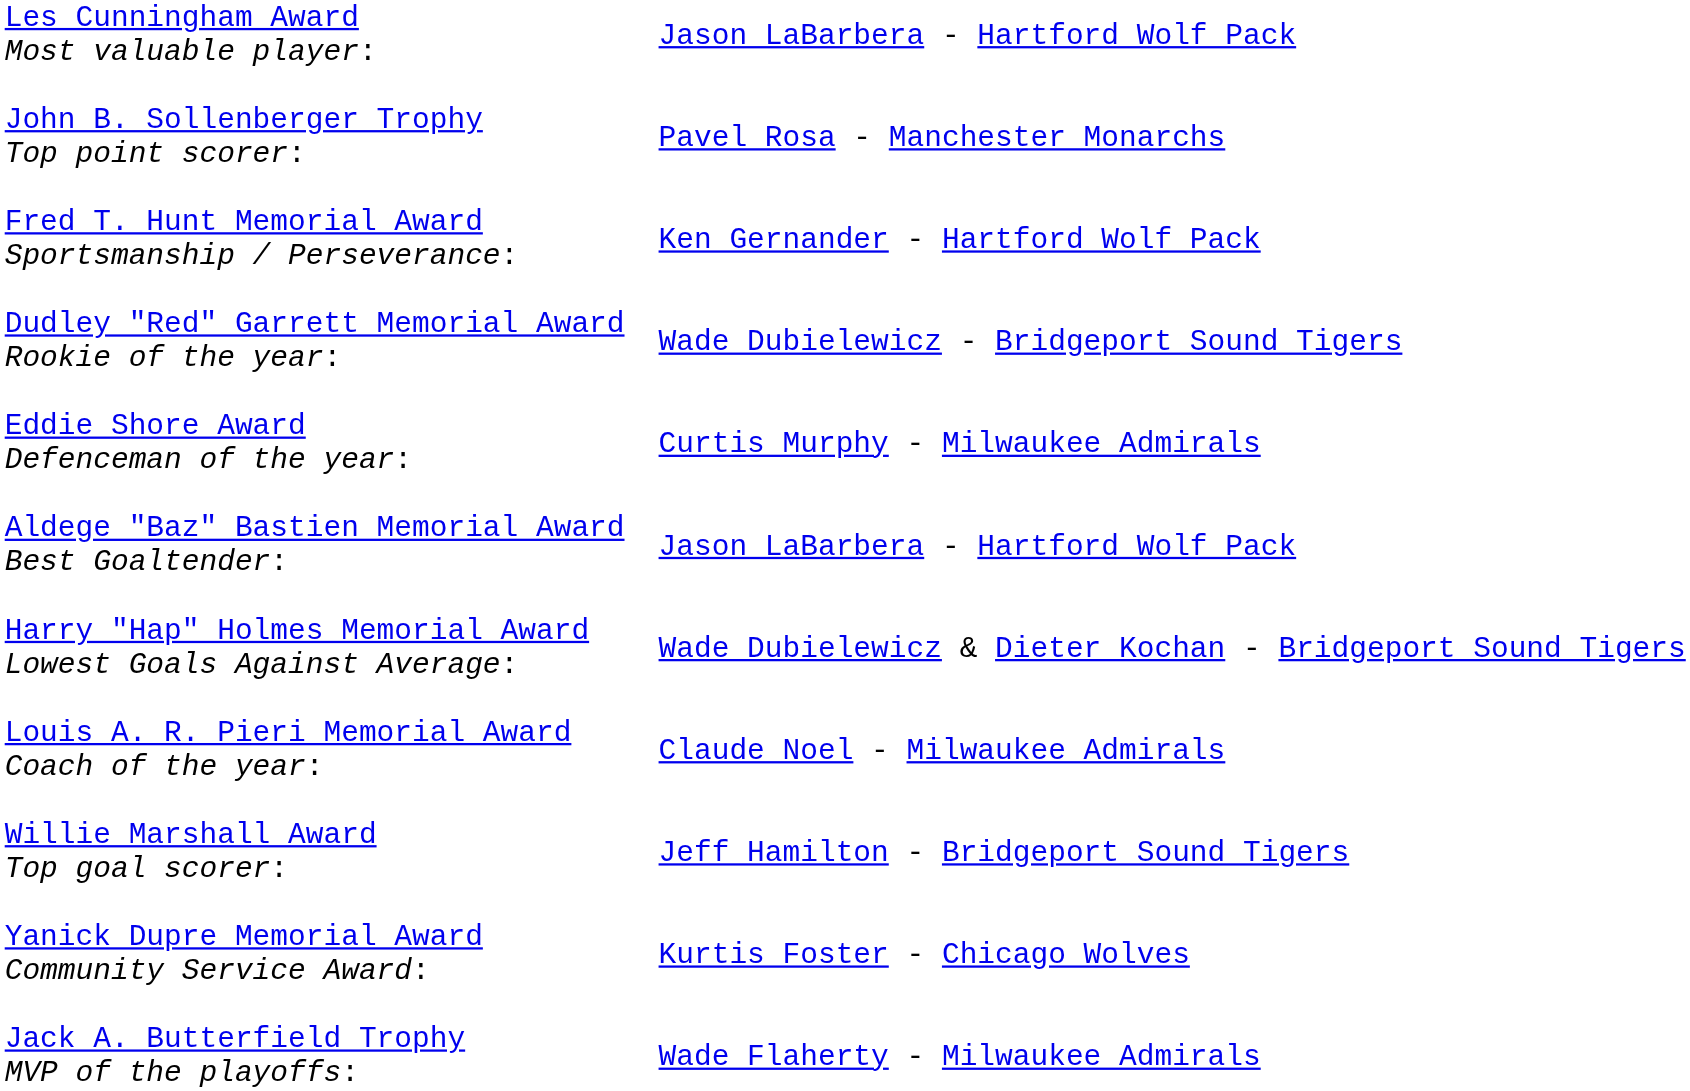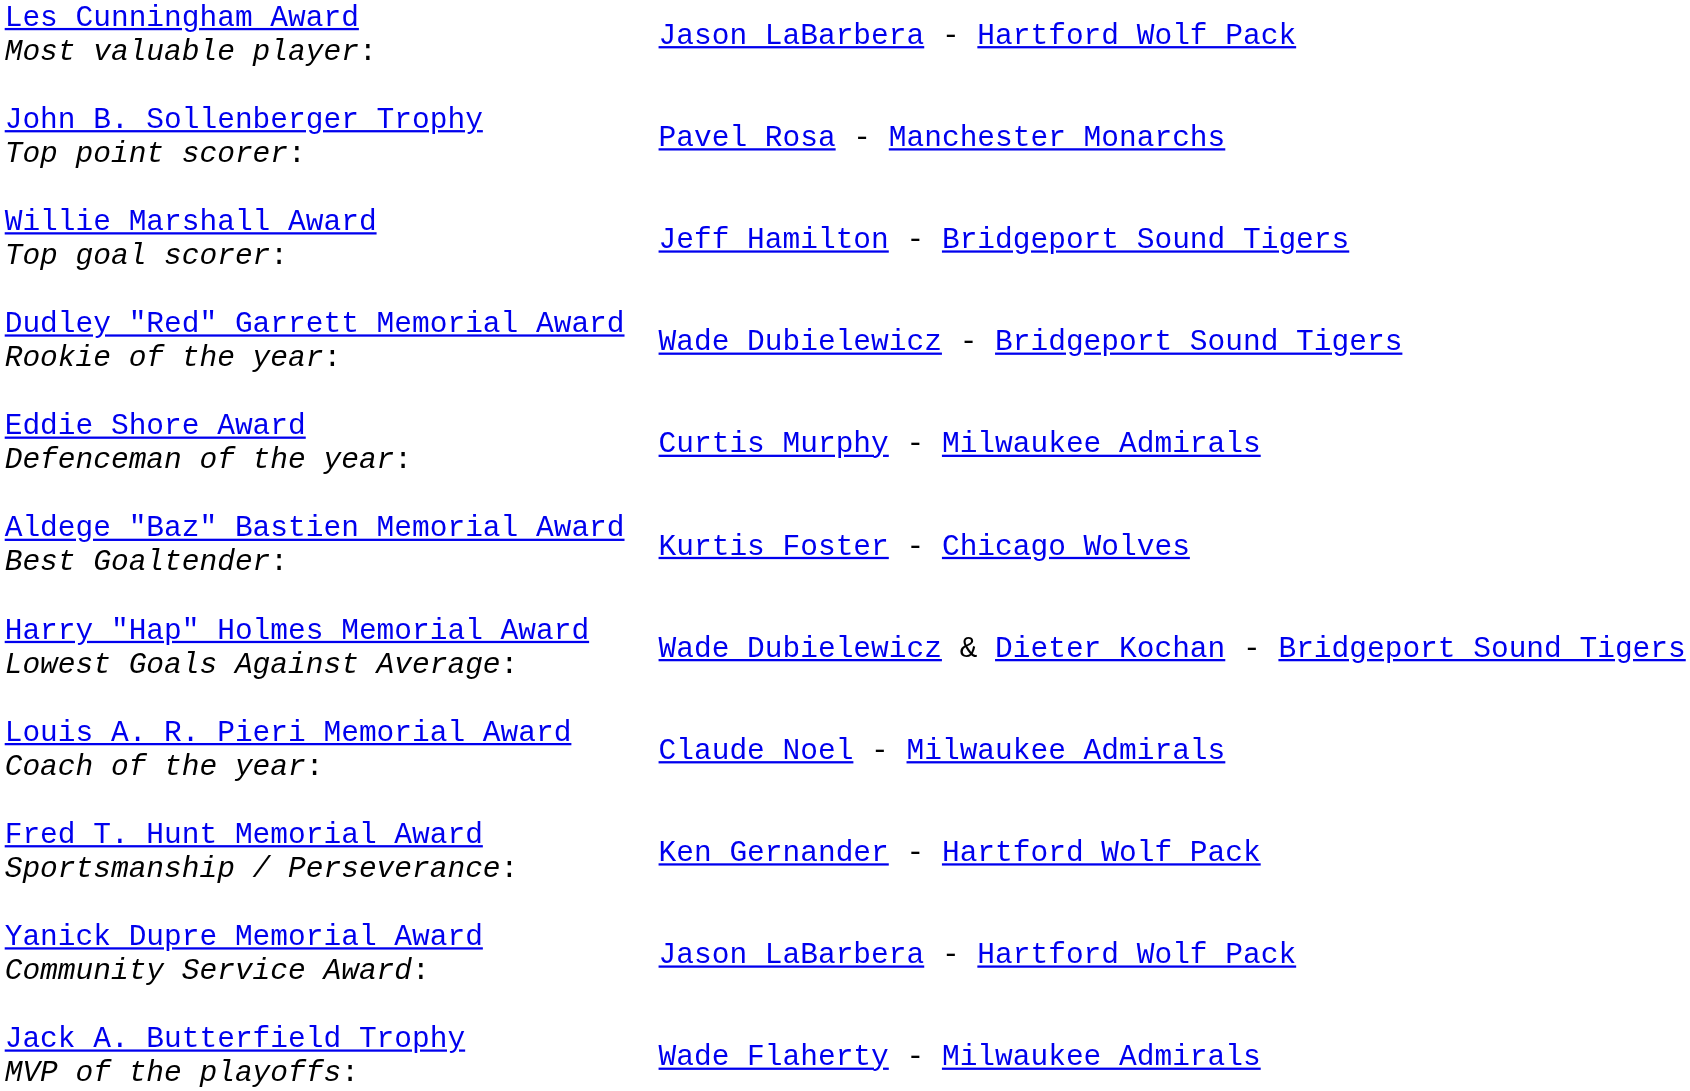 <table cellpadding="5" cellspacing="5">
 <tr>
 <td><a href='#'>Les Cunningham Award</a><br><em>Most valuable player</em>:</td>
 <td><a href='#'>Jason LaBarbera</a> - <a href='#'>Hartford Wolf Pack</a></td>
 </tr>
 <tr>
 <td><a href='#'>John B. Sollenberger Trophy</a><br><em>Top point scorer</em>:</td>
 <td><a href='#'>Pavel Rosa</a> - <a href='#'>Manchester Monarchs</a></td>
 </tr>
 <tr>
-<td><a href='#'>Fred T. Hunt Memorial Award</a><br><em>Sportsmanship / Perseverance</em>:</td>
-<td><a href='#'>Ken Gernander</a> - <a href='#'>Hartford Wolf Pack</a></td>
+<td><a href='#'>Willie Marshall Award</a><br><em>Top goal scorer</em>:</td>
+<td><a href='#'>Jeff Hamilton</a> - <a href='#'>Bridgeport Sound Tigers</a></td>
 </tr>
 <tr>
 <td><a href='#'>Dudley "Red" Garrett Memorial Award</a><br><em>Rookie of the year</em>:</td>
 <td><a href='#'>Wade Dubielewicz</a> - <a href='#'>Bridgeport Sound Tigers</a></td>
 </tr>
 <tr>
 <td><a href='#'>Eddie Shore Award</a><br><em>Defenceman of the year</em>:</td>
 <td><a href='#'>Curtis Murphy</a> - <a href='#'>Milwaukee Admirals</a></td>
 </tr>
 <tr>
 <td><a href='#'>Aldege "Baz" Bastien Memorial Award</a><br><em>Best Goaltender</em>:</td>
-<td><a href='#'>Jason LaBarbera</a> - <a href='#'>Hartford Wolf Pack</a></td>
+<td><a href='#'>Kurtis Foster</a> - <a href='#'>Chicago Wolves</a></td>
 </tr>
 <tr>
 <td><a href='#'>Harry "Hap" Holmes Memorial Award</a><br><em>Lowest Goals Against Average</em>:</td>
 <td><a href='#'>Wade Dubielewicz</a> & <a href='#'>Dieter Kochan</a> - <a href='#'>Bridgeport Sound Tigers</a></td>
 </tr>
 <tr>
 <td><a href='#'>Louis A. R. Pieri Memorial Award</a><br><em>Coach of the year</em>:</td>
 <td><a href='#'>Claude Noel</a> - <a href='#'>Milwaukee Admirals</a></td>
 </tr>
 <tr>
-<td><a href='#'>Willie Marshall Award</a><br><em>Top goal scorer</em>:</td>
-<td><a href='#'>Jeff Hamilton</a> - <a href='#'>Bridgeport Sound Tigers</a></td>
+<td><a href='#'>Fred T. Hunt Memorial Award</a><br><em>Sportsmanship / Perseverance</em>:</td>
+<td><a href='#'>Ken Gernander</a> - <a href='#'>Hartford Wolf Pack</a></td>
 </tr>
 <tr>
 <td><a href='#'>Yanick Dupre Memorial Award</a><br><em>Community Service Award</em>:</td>
-<td><a href='#'>Kurtis Foster</a> - <a href='#'>Chicago Wolves</a></td>
+<td><a href='#'>Jason LaBarbera</a> - <a href='#'>Hartford Wolf Pack</a></td>
 </tr>
 <tr>
 <td><a href='#'>Jack A. Butterfield Trophy</a><br><em>MVP of the playoffs</em>:</td>
 <td><a href='#'>Wade Flaherty</a> - <a href='#'>Milwaukee Admirals</a></td>
 </tr>
 </table>
